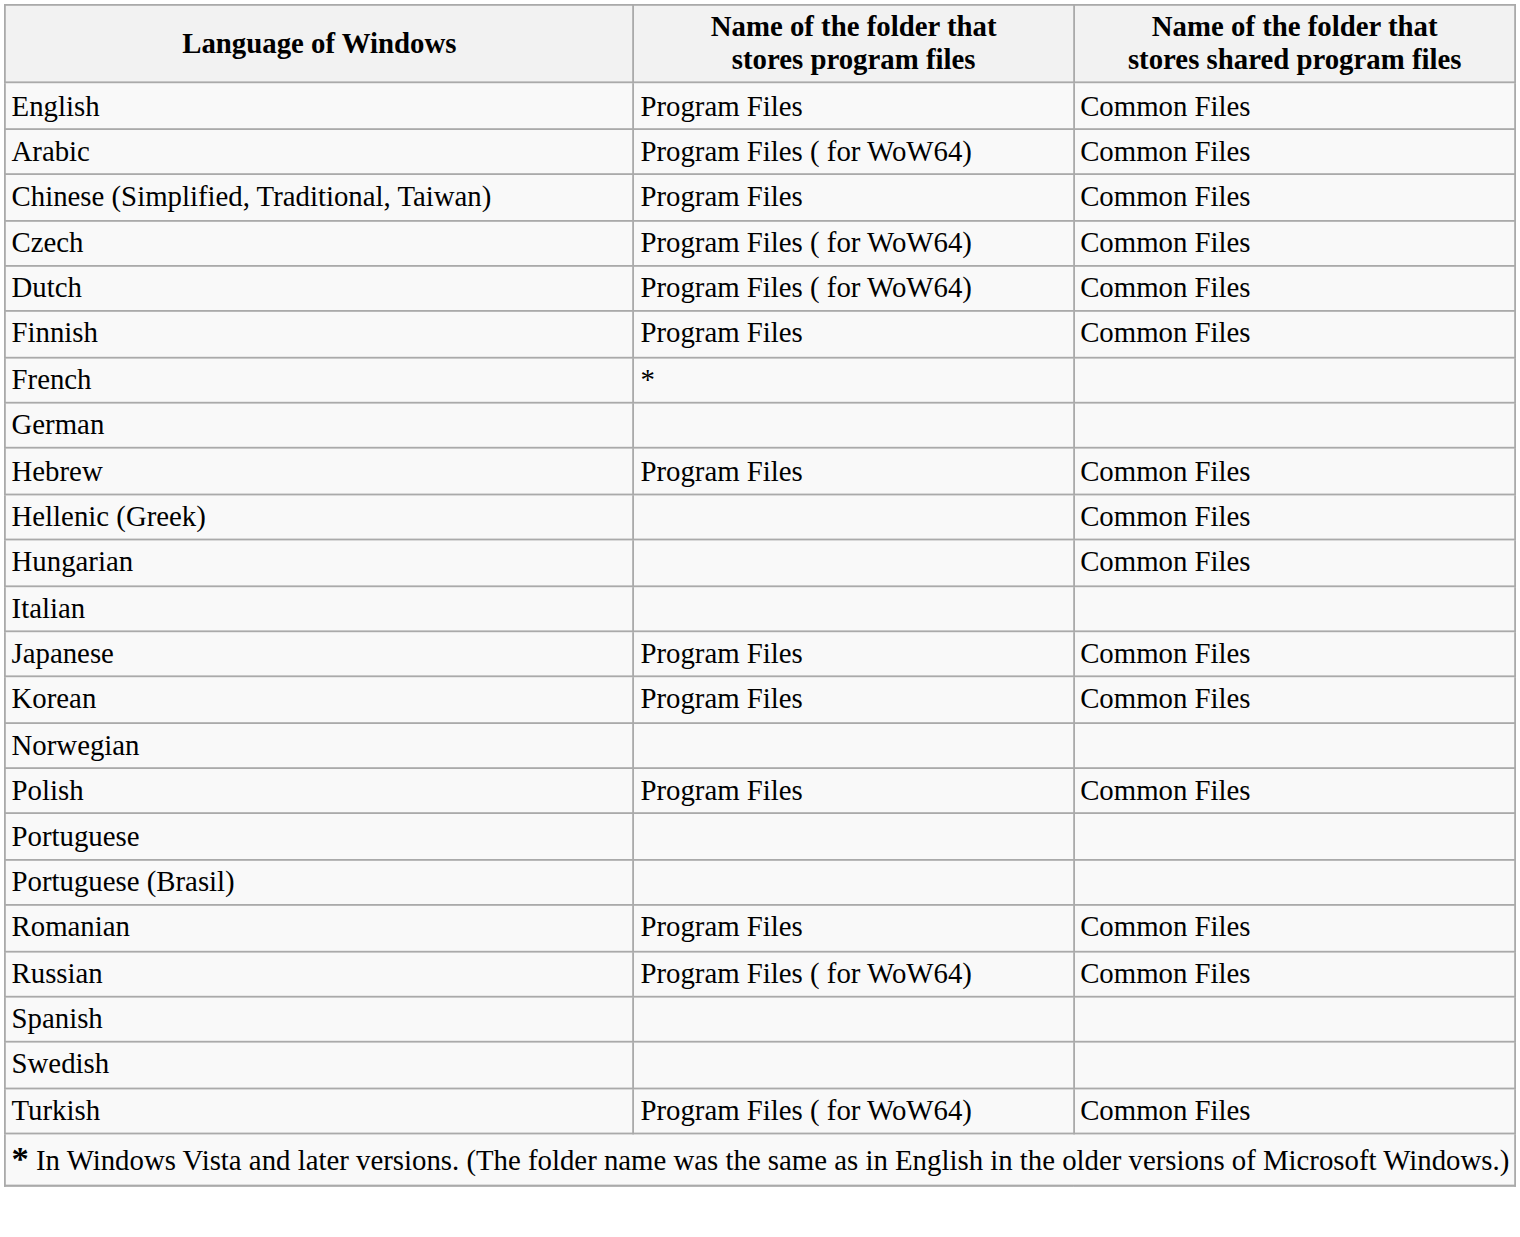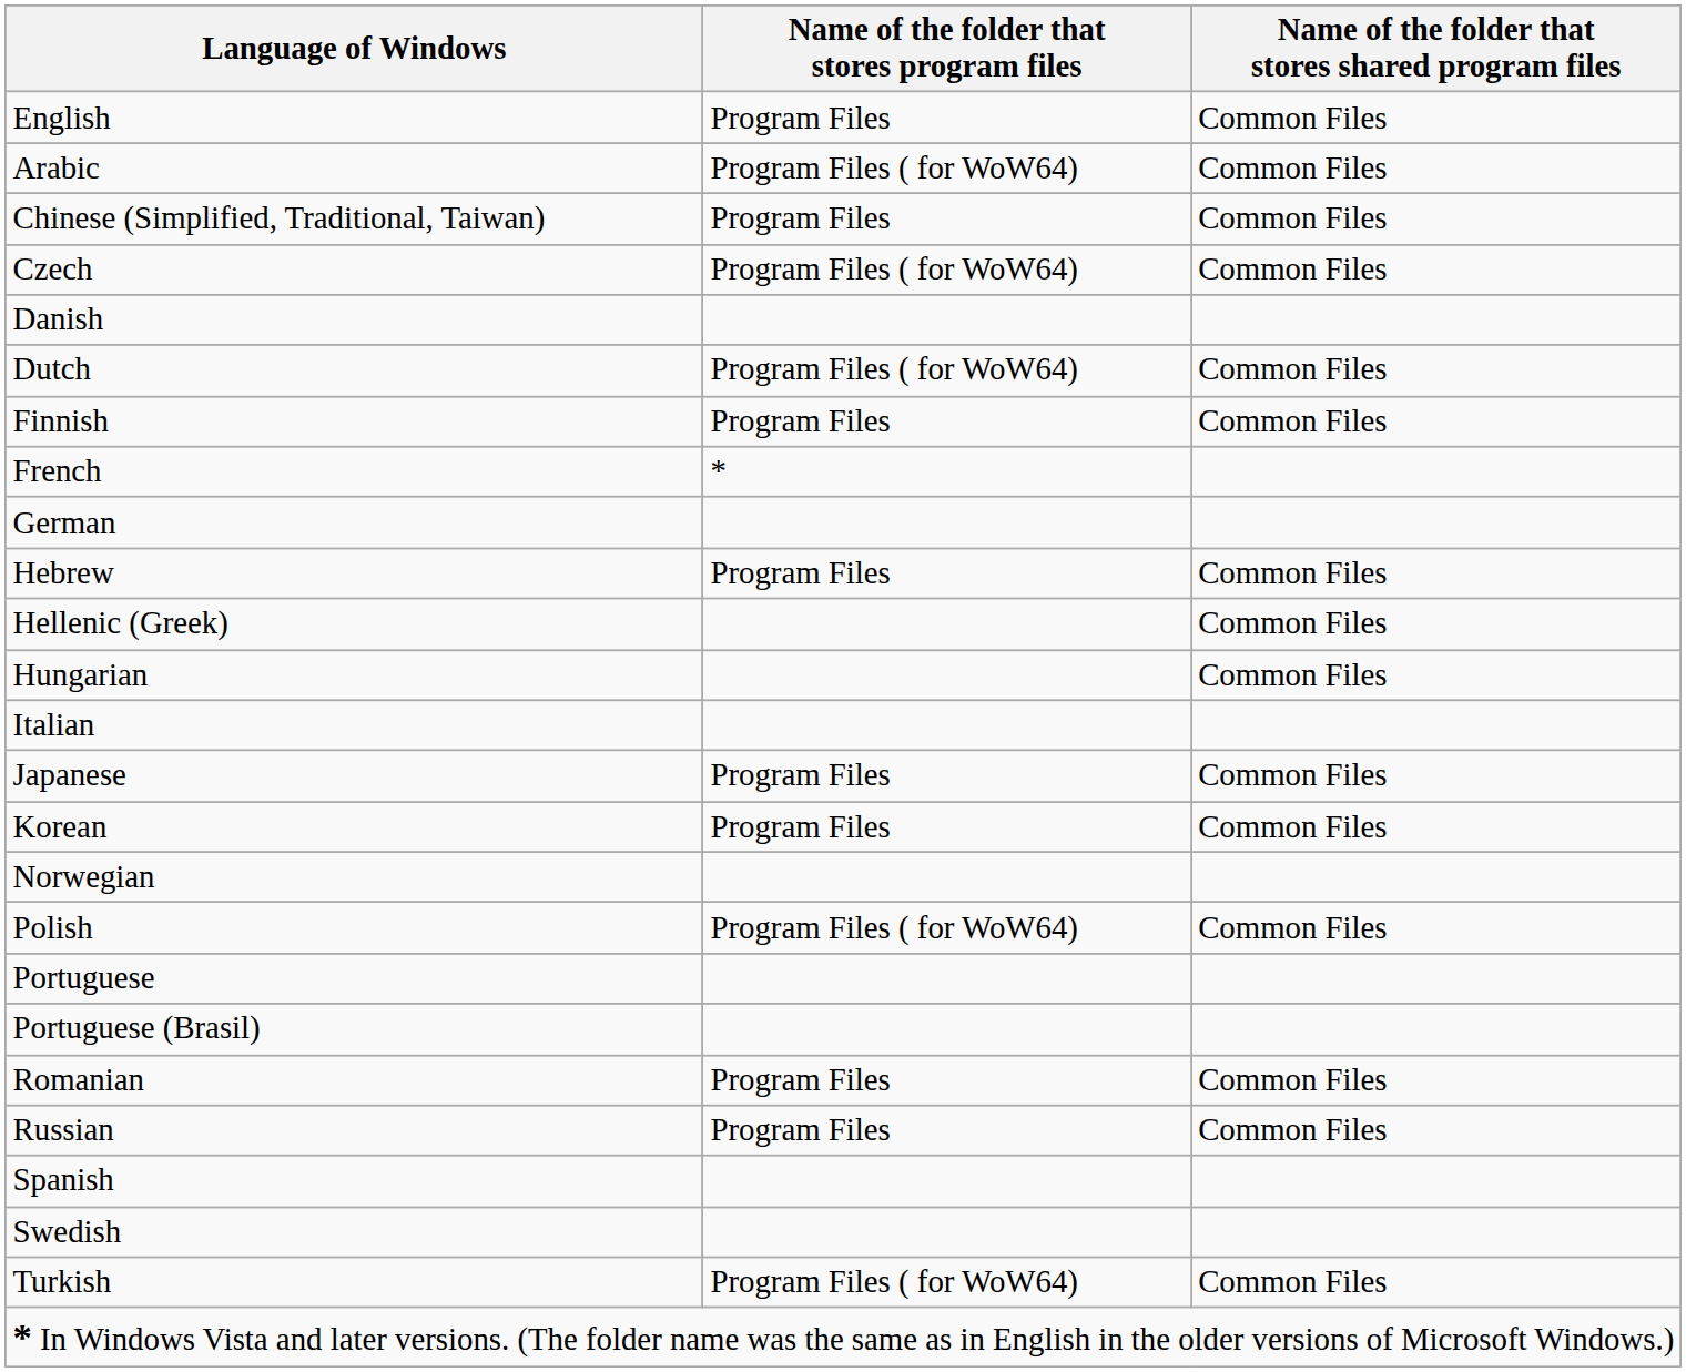 <table class="wikitable">
 <tr>
 <th>Language of Windows</th>
 <th>Name of the folder that<br>stores program files</th>
 <th>Name of the folder that<br>stores shared program files</th>
 </tr>
 <tr>
 <td>English</td>
 <td>Program Files</td>
 <td>Common Files<br></td>
 </tr>
 <tr>
 <td>Arabic</td>
 <td>Program Files ( for WoW64)</td>
 <td>Common Files<br></td>
 </tr>
 <tr>
 <td>Chinese (Simplified, Traditional, Taiwan)</td>
 <td>Program Files</td>
 <td>Common Files<br></td>
 </tr>
 <tr>
 <td>Czech</td>
 <td>Program Files ( for WoW64)</td>
 <td>Common Files<br></td>
+</tr>
+<tr>
+<td>Danish</td>
+<td></td>
+<td><br></td>
 </tr>
 <tr>
 <td>Dutch</td>
 <td>Program Files ( for WoW64)</td>
 <td>Common Files<br></td>
 </tr>
 <tr>
 <td>Finnish</td>
 <td>Program Files</td>
 <td>Common Files<br></td>
 </tr>
 <tr>
 <td>French</td>
 <td> *</td>
 <td><br></td>
 </tr>
 <tr>
 <td>German</td>
 <td></td>
 <td><br></td>
 </tr>
 <tr>
 <td>Hebrew</td>
 <td>Program Files</td>
 <td>Common Files<br></td>
 </tr>
 <tr>
 <td>Hellenic (Greek)</td>
 <td></td>
 <td>Common Files<br></td>
 </tr>
 <tr>
 <td>Hungarian</td>
 <td></td>
 <td>Common Files<br></td>
 </tr>
 <tr>
 <td>Italian</td>
 <td></td>
 <td><br></td>
 </tr>
 <tr>
 <td>Japanese</td>
 <td>Program Files</td>
 <td>Common Files<br></td>
 </tr>
 <tr>
 <td>Korean</td>
 <td>Program Files</td>
 <td>Common Files<br></td>
 </tr>
 <tr>
 <td>Norwegian</td>
 <td></td>
 <td><br></td>
 </tr>
 <tr>
 <td>Polish</td>
-<td>Program Files</td>
+<td>Program Files ( for WoW64)</td>
 <td>Common Files<br></td>
 </tr>
 <tr>
 <td>Portuguese</td>
 <td></td>
 <td><br></td>
 </tr>
 <tr>
 <td>Portuguese (Brasil)</td>
 <td></td>
 <td><br></td>
 </tr>
 <tr>
 <td>Romanian</td>
 <td>Program Files</td>
 <td>Common Files<br></td>
 </tr>
 <tr>
 <td>Russian</td>
-<td>Program Files ( for WoW64)</td>
+<td>Program Files</td>
 <td>Common Files<br></td>
 </tr>
 <tr>
 <td>Spanish</td>
 <td></td>
 <td><br></td>
 </tr>
 <tr>
 <td>Swedish</td>
 <td></td>
 <td><br></td>
 </tr>
 <tr>
 <td>Turkish</td>
 <td>Program Files ( for WoW64)</td>
 <td>Common Files<br></td>
 </tr>
 <tr>
 <td colspan="3"><strong><big>*</big></strong> In Windows Vista and later versions. (The folder name was the same as in English in the older versions of Microsoft Windows.)</td>
 </tr>
 <tr>
 </tr>
 </table>
